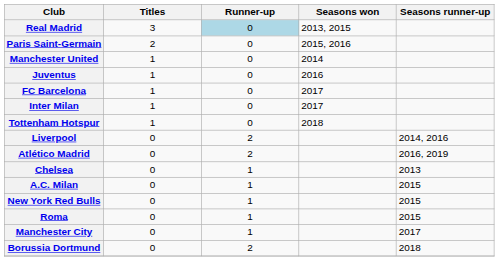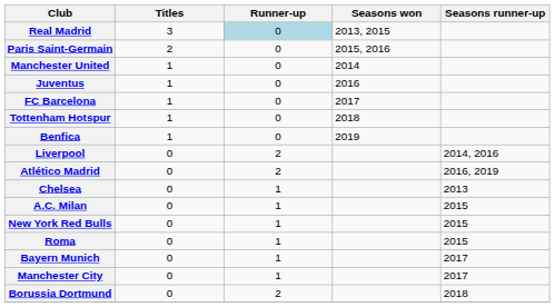 <table class="wikitable plainrowheaders sortable">
 <tr>
 <th>Club</th>
 <th style="width:150px">Titles</th>
 <th style="width:150px">Runner-up</th>
 <th style="width:150px">Seasons won</th>
 <th style="width:150px">Seasons runner-up</th>
 </tr>
 <tr>
 <th align="left" scope="row"> <a href='#'>Real Madrid</a></th>
 <td style="text-align:center;">3</td>
 <td style="background: lightblue; text-align:center;">0</td>
 <td>2013, 2015</td>
 <td></td>
 </tr>
 <tr>
 <th align="left" scope="row"> <a href='#'>Paris Saint-Germain</a></th>
 <td style="text-align:center;">2</td>
 <td style="text-align:center;">0</td>
 <td>2015, 2016</td>
 <td></td>
 </tr>
 <tr>
 <th align="left" scope="row"> <a href='#'>Manchester United</a></th>
 <td style="text-align:center;">1</td>
 <td style="text-align:center;">0</td>
 <td>2014</td>
 <td></td>
 </tr>
 <tr>
 <th align="left" scope="row"> <a href='#'>Juventus</a></th>
 <td style="text-align:center;">1</td>
 <td style="text-align:center;">0</td>
 <td>2016</td>
 <td></td>
 </tr>
 <tr>
 <th align="left" scope="row"> <a href='#'>FC Barcelona</a></th>
 <td style="text-align:center;">1</td>
 <td style="text-align:center;">0</td>
 <td>2017</td>
 <td></td>
 </tr>
 <tr>
-<th align="left" scope="row"> <a href='#'>Inter Milan</a></th>
-<td style="text-align:center;">1</td>
-<td style="text-align:center;">0</td>
-<td>2017</td>
-<td></td>
-</tr>
-<tr>
 <th align="left" scope="row"> <a href='#'>Tottenham Hotspur</a></th>
 <td style="text-align:center;">1</td>
 <td style="text-align:center;">0</td>
 <td>2018</td>
+<td></td>
+</tr>
+<tr>
+<th align="left" scope="row"> <a href='#'>Benfica</a></th>
+<td style="text-align:center;">1</td>
+<td style="text-align:center;">0</td>
+<td>2019</td>
 <td></td>
 </tr>
 <tr>
 <th align="left" scope="row"> <a href='#'>Liverpool</a></th>
 <td style="text-align:center;">0</td>
 <td style="text-align:center;">2</td>
 <td></td>
 <td>2014, 2016</td>
 </tr>
 <tr>
 <th align="left" scope="row"> <a href='#'>Atlético Madrid</a></th>
 <td style="text-align:center;">0</td>
 <td style="text-align:center;">2</td>
 <td></td>
 <td>2016, 2019</td>
 </tr>
 <tr>
 <th align="left" scope="row"> <a href='#'>Chelsea</a></th>
 <td style="text-align:center;">0</td>
 <td style="text-align:center;">1</td>
 <td></td>
 <td>2013</td>
 </tr>
 <tr>
 <th align="left" scope="row"> <a href='#'>A.C. Milan</a></th>
 <td style="text-align:center;">0</td>
 <td style="text-align:center;">1</td>
 <td></td>
 <td>2015</td>
 </tr>
 <tr>
 <th align="left" scope="row"> <a href='#'>New York Red Bulls</a></th>
 <td style="text-align:center;">0</td>
 <td style="text-align:center;">1</td>
 <td></td>
 <td>2015</td>
 </tr>
 <tr>
 <th align="left" scope="row"> <a href='#'>Roma</a></th>
 <td style="text-align:center;">0</td>
 <td style="text-align:center;">1</td>
 <td></td>
 <td>2015</td>
 </tr>
 <tr>
+<th align="left" scope="row"> <a href='#'>Bayern Munich</a></th>
+<td style="text-align:center;">0</td>
+<td style="text-align:center;">1</td>
+<td></td>
+<td>2017</td>
+</tr>
+<tr>
 <th align="left" scope="row"> <a href='#'>Manchester City</a></th>
 <td style="text-align:center;">0</td>
 <td style="text-align:center;">1</td>
 <td></td>
 <td>2017</td>
 </tr>
 <tr>
 <th align="left" scope="row"> <a href='#'>Borussia Dortmund</a></th>
 <td style="text-align:center;">0</td>
 <td style="text-align:center;">2</td>
 <td></td>
 <td>2018</td>
 </tr>
 <tr>
 </tr>
 </table>
